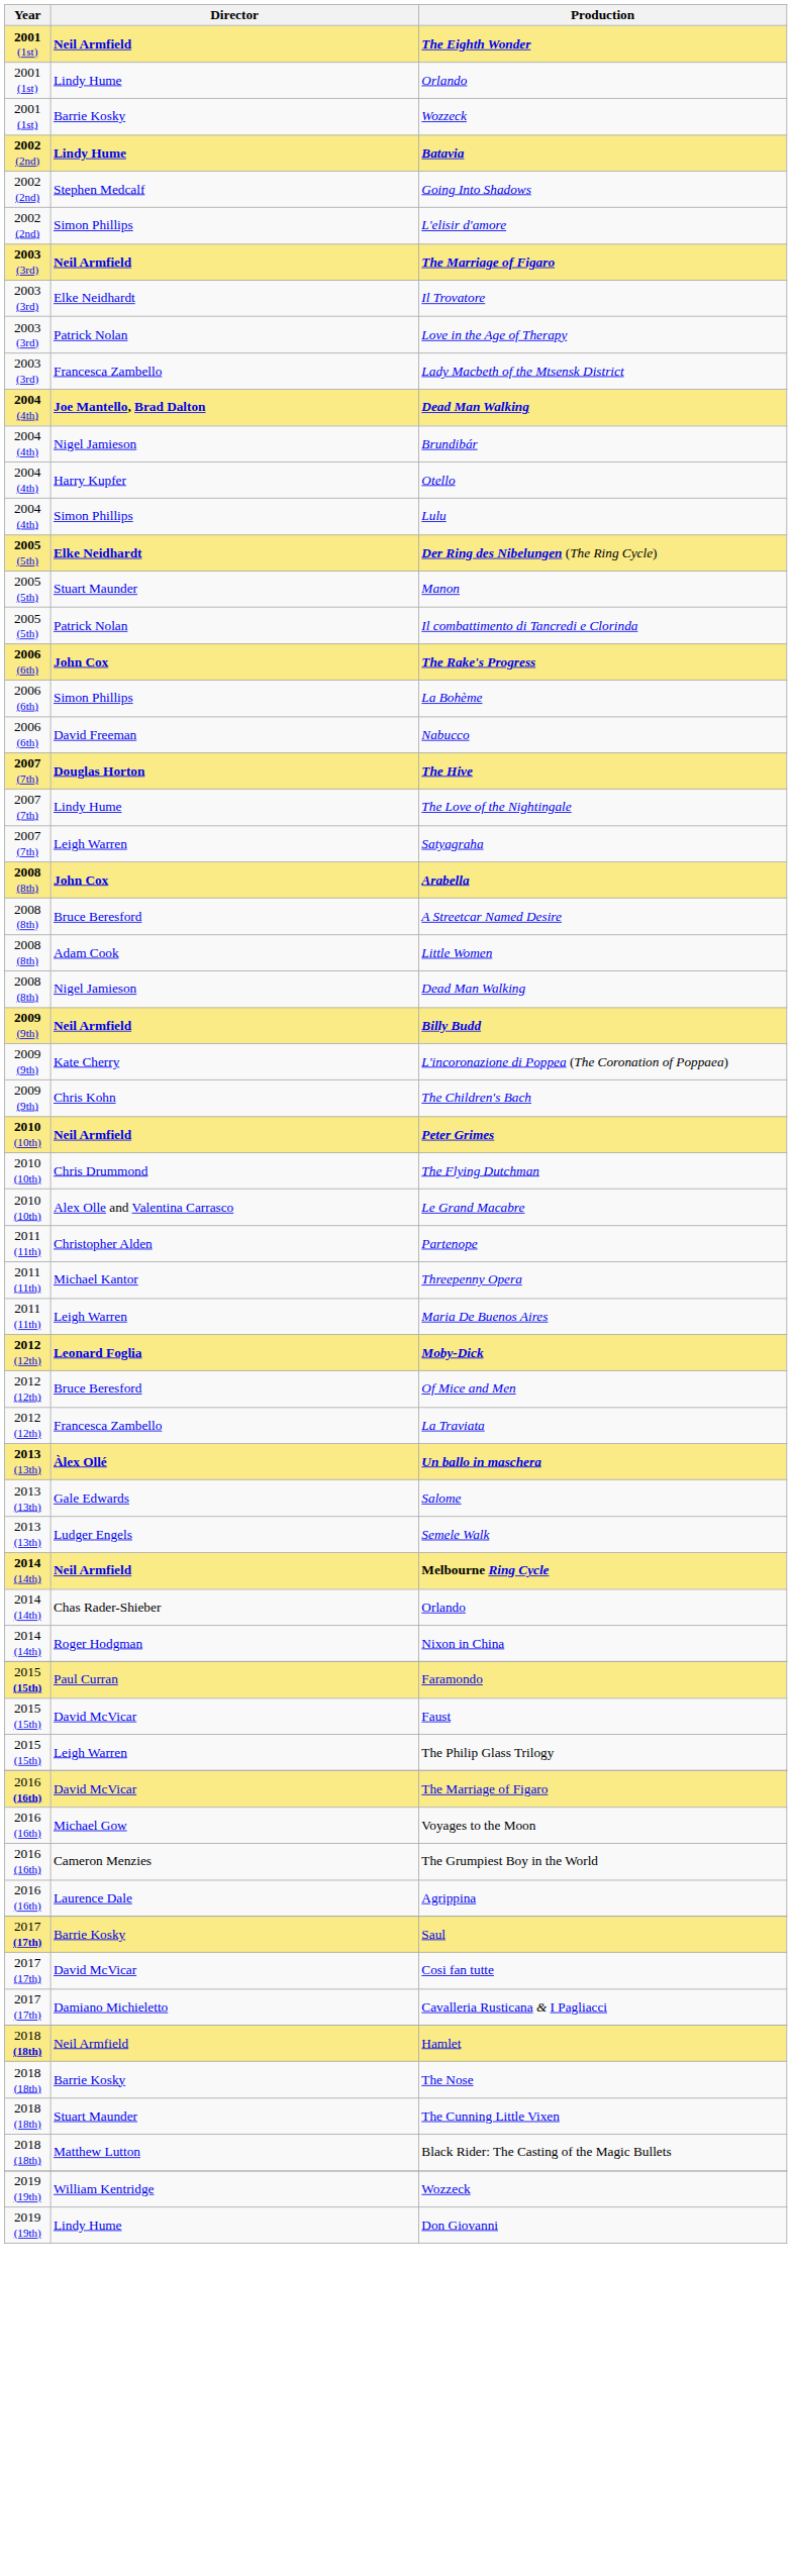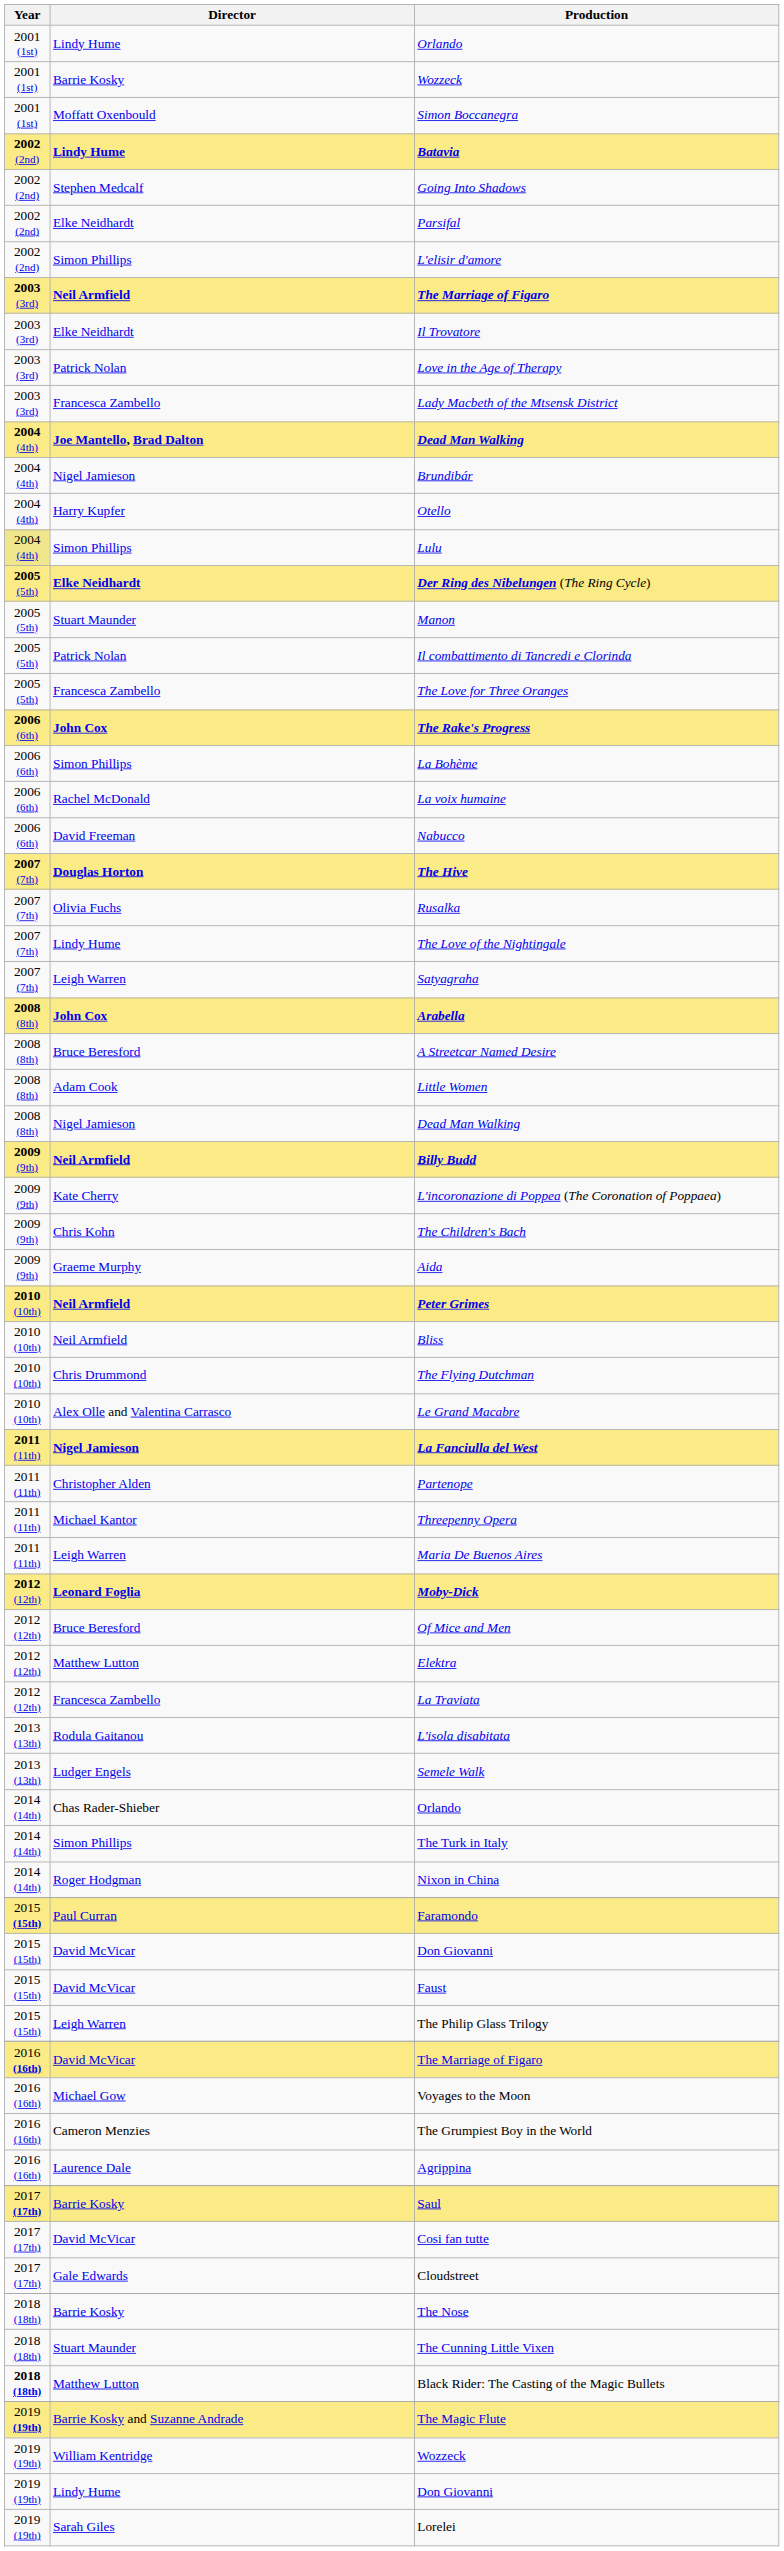 <table class="sortable wikitable">
 <tr>
 <th width="5%">Year</th>
 <th width="40%">Director</th>
 <th width="40%">Production</th>
-</tr>
-<tr style="background:#FAEB86">
-<td align="center"><strong>2001</strong><br><small><a href='#'>(1st)</a></small></td>
-<td><strong><a href='#'>Neil Armfield</a></strong></td>
-<td><strong><em><a href='#'>The Eighth Wonder</a></em></strong></td>
 </tr>
 <tr>
 <td align="center">2001<br><small><a href='#'>(1st)</a></small></td>
 <td><a href='#'>Lindy Hume</a></td>
 <td><em><a href='#'>Orlando</a></em></td>
 </tr>
 <tr>
 <td align="center">2001<br><small><a href='#'>(1st)</a></small></td>
 <td><a href='#'>Barrie Kosky</a></td>
 <td><em><a href='#'>Wozzeck</a></em></td>
 </tr>
+<tr>
+<td align="center">2001<br><small><a href='#'>(1st)</a></small></td>
+<td><a href='#'>Moffatt Oxenbould</a></td>
+<td><em><a href='#'>Simon Boccanegra</a></em></td>
+</tr>
 <tr style="background:#FAEB86">
 <td align="center"><strong>2002</strong><br><small><a href='#'>(2nd)</a></small></td>
 <td><strong><a href='#'>Lindy Hume</a></strong></td>
 <td><strong><em><a href='#'>Batavia</a></em></strong></td>
 </tr>
 <tr>
 <td align="center">2002<br><small><a href='#'>(2nd)</a></small></td>
 <td><a href='#'>Stephen Medcalf</a></td>
 <td><em><a href='#'>Going Into Shadows</a></em></td>
+</tr>
+<tr>
+<td align="center">2002<br><small><a href='#'>(2nd)</a></small></td>
+<td><a href='#'>Elke Neidhardt</a></td>
+<td><em><a href='#'>Parsifal</a></em></td>
 </tr>
 <tr>
 <td align="center">2002<br><small><a href='#'>(2nd)</a></small></td>
 <td><a href='#'>Simon Phillips</a></td>
 <td><em><a href='#'>L'elisir d'amore</a></em></td>
 </tr>
 <tr style="background:#FAEB86">
 <td align="center"><strong>2003</strong><br><small><a href='#'>(3rd)</a></small></td>
 <td><strong><a href='#'>Neil Armfield</a></strong></td>
 <td><strong><em><a href='#'>The Marriage of Figaro</a></em></strong></td>
 </tr>
 <tr>
 <td align="center">2003<br><small><a href='#'>(3rd)</a></small></td>
 <td><a href='#'>Elke Neidhardt</a></td>
 <td><em><a href='#'>Il Trovatore</a></em></td>
 </tr>
 <tr>
 <td align="center">2003<br><small><a href='#'>(3rd)</a></small></td>
 <td><a href='#'>Patrick Nolan</a></td>
 <td><em><a href='#'>Love in the Age of Therapy</a></em></td>
 </tr>
 <tr>
 <td align="center">2003<br><small><a href='#'>(3rd)</a></small></td>
 <td><a href='#'>Francesca Zambello</a></td>
 <td><em><a href='#'>Lady Macbeth of the Mtsensk District</a></em></td>
 </tr>
 <tr style="background:#FAEB86">
 <td align="center"><strong>2004</strong><br><small><a href='#'>(4th)</a></small></td>
 <td><strong><a href='#'>Joe Mantello</a>, <a href='#'>Brad Dalton</a></strong></td>
 <td><strong><em><a href='#'>Dead Man Walking</a></em></strong></td>
 </tr>
 <tr>
 <td align="center">2004<br><small><a href='#'>(4th)</a></small></td>
 <td><a href='#'>Nigel Jamieson</a></td>
 <td><em><a href='#'>Brundibár</a></em></td>
 </tr>
 <tr>
 <td align="center">2004<br><small><a href='#'>(4th)</a></small></td>
 <td><a href='#'>Harry Kupfer</a></td>
 <td><em><a href='#'>Otello</a></em></td>
 </tr>
 <tr>
-<td align="center">2004<br><small><a href='#'>(4th)</a></small></td>
+<td align="center" style="background: khaki;">2004<br><small><a href='#'>(4th)</a></small></td>
 <td><a href='#'>Simon Phillips</a></td>
 <td><em><a href='#'>Lulu</a></em></td>
 </tr>
 <tr style="background:#FAEB86">
 <td align="center"><strong>2005</strong><br><small><a href='#'>(5th)</a></small></td>
 <td><strong><a href='#'>Elke Neidhardt</a></strong></td>
 <td><strong><em><a href='#'>Der Ring des Nibelungen</a></em></strong> (<em>The Ring Cycle</em>)</td>
 </tr>
 <tr>
 <td align="center">2005<br><small><a href='#'>(5th)</a></small></td>
 <td><a href='#'>Stuart Maunder</a></td>
 <td><em><a href='#'>Manon</a></em></td>
 </tr>
 <tr>
 <td align="center">2005<br><small><a href='#'>(5th)</a></small></td>
 <td><a href='#'>Patrick Nolan</a></td>
 <td><em><a href='#'>Il combattimento di Tancredi e Clorinda</a></em></td>
 </tr>
+<tr>
+<td align="center">2005<br><small><a href='#'>(5th)</a></small></td>
+<td><a href='#'>Francesca Zambello</a></td>
+<td><em><a href='#'>The Love for Three Oranges</a></em></td>
+</tr>
 <tr style="background:#FAEB86">
 <td align="center"><strong>2006</strong><br><small><a href='#'>(6th)</a></small></td>
 <td><strong><a href='#'>John Cox</a></strong></td>
 <td><strong><em><a href='#'>The Rake's Progress</a></em></strong></td>
 </tr>
 <tr>
 <td align="center">2006<br><small><a href='#'>(6th)</a></small></td>
 <td><a href='#'>Simon Phillips</a></td>
 <td><em><a href='#'>La Bohème</a></em></td>
 </tr>
 <tr>
 <td align="center">2006<br><small><a href='#'>(6th)</a></small></td>
+<td><a href='#'>Rachel McDonald</a></td>
+<td><em><a href='#'>La voix humaine</a></em></td>
+</tr>
+<tr>
+<td align="center">2006<br><small><a href='#'>(6th)</a></small></td>
 <td><a href='#'>David Freeman</a></td>
 <td><em><a href='#'>Nabucco</a></em></td>
 </tr>
 <tr style="background:#FAEB86">
 <td align="center"><strong>2007</strong><br><small><a href='#'>(7th)</a></small></td>
 <td><strong><a href='#'>Douglas Horton</a></strong></td>
 <td><strong><em><a href='#'>The Hive</a></em></strong></td>
+</tr>
+<tr>
+<td align="center">2007<br><small><a href='#'>(7th)</a></small></td>
+<td><a href='#'>Olivia Fuchs</a></td>
+<td><em><a href='#'>Rusalka</a></em></td>
 </tr>
 <tr>
 <td align="center">2007<br><small><a href='#'>(7th)</a></small></td>
 <td><a href='#'>Lindy Hume</a></td>
 <td><em><a href='#'>The Love of the Nightingale</a></em></td>
 </tr>
 <tr>
 <td align="center">2007<br><small><a href='#'>(7th)</a></small></td>
 <td><a href='#'>Leigh Warren</a></td>
 <td><em><a href='#'>Satyagraha</a></em></td>
 </tr>
 <tr style="background:#FAEB86">
 <td align="center"><strong>2008</strong><br><small><a href='#'>(8th)</a></small></td>
 <td><strong><a href='#'>John Cox</a></strong></td>
 <td><strong><em><a href='#'>Arabella</a></em></strong></td>
 </tr>
 <tr>
 <td align="center">2008<br><small><a href='#'>(8th)</a></small></td>
 <td><a href='#'>Bruce Beresford</a></td>
 <td><em><a href='#'>A Streetcar Named Desire</a></em></td>
 </tr>
 <tr>
 <td align="center">2008<br><small><a href='#'>(8th)</a></small></td>
 <td><a href='#'>Adam Cook</a></td>
 <td><em><a href='#'>Little Women</a></em></td>
 </tr>
 <tr>
 <td align="center">2008<br><small><a href='#'>(8th)</a></small></td>
 <td><a href='#'>Nigel Jamieson</a></td>
 <td><em><a href='#'>Dead Man Walking</a></em></td>
 </tr>
 <tr style="background:#FAEB86">
 <td align="center"><strong>2009</strong><br><small><a href='#'>(9th)</a></small></td>
 <td><strong><a href='#'>Neil Armfield</a></strong></td>
 <td><strong><em><a href='#'>Billy Budd</a></em></strong></td>
 </tr>
 <tr>
 <td align="center">2009<br><small><a href='#'>(9th)</a></small></td>
 <td><a href='#'>Kate Cherry</a></td>
 <td><em><a href='#'>L'incoronazione di Poppea</a></em> (<em>The Coronation of Poppaea</em>)</td>
 </tr>
 <tr>
 <td align="center">2009<br><small><a href='#'>(9th)</a></small></td>
 <td><a href='#'>Chris Kohn</a></td>
 <td><em><a href='#'>The Children's Bach</a></em></td>
 </tr>
+<tr>
+<td align="center">2009<br><small><a href='#'>(9th)</a></small></td>
+<td><a href='#'>Graeme Murphy</a></td>
+<td><em><a href='#'>Aida</a></em></td>
+</tr>
 <tr style="background:#FAEB86">
 <td align="center"><strong>2010</strong><br><small><a href='#'>(10th)</a></small></td>
 <td><strong><a href='#'>Neil Armfield</a></strong></td>
 <td><strong><em><a href='#'>Peter Grimes</a></em></strong></td>
+</tr>
+<tr>
+<td align="center">2010<br><small><a href='#'>(10th)</a></small></td>
+<td><a href='#'>Neil Armfield</a></td>
+<td><em><a href='#'>Bliss</a></em></td>
 </tr>
 <tr>
 <td align="center">2010<br><small><a href='#'>(10th)</a></small></td>
 <td><a href='#'>Chris Drummond</a></td>
 <td><em><a href='#'>The Flying Dutchman</a></em></td>
 </tr>
 <tr>
 <td align="center">2010<br><small><a href='#'>(10th)</a></small></td>
 <td><a href='#'>Alex Olle</a> and <a href='#'>Valentina Carrasco</a></td>
 <td><em><a href='#'>Le Grand Macabre</a></em></td>
+</tr>
+<tr style="background:#FAEB86">
+<td align="center"><strong>2011</strong><br><small><a href='#'>(11th)</a></small></td>
+<td><strong><a href='#'>Nigel Jamieson</a></strong></td>
+<td><strong><em><a href='#'>La Fanciulla del West</a></em></strong></td>
 </tr>
 <tr>
 <td align="center">2011<br><small><a href='#'>(11th)</a></small></td>
 <td><a href='#'>Christopher Alden</a></td>
 <td><em><a href='#'>Partenope</a></em></td>
 </tr>
 <tr>
 <td align="center">2011<br><small><a href='#'>(11th)</a></small></td>
 <td><a href='#'>Michael Kantor</a></td>
 <td><em><a href='#'>Threepenny Opera</a></em></td>
 </tr>
 <tr>
 <td align="center">2011<br><small><a href='#'>(11th)</a></small></td>
 <td><a href='#'>Leigh Warren</a></td>
 <td><em><a href='#'>Maria De Buenos Aires</a></em></td>
 </tr>
 <tr style="background:#FAEB86">
 <td align="center"><strong>2012</strong><br><small><a href='#'>(12th)</a></small></td>
 <td><strong><a href='#'>Leonard Foglia</a></strong></td>
 <td><strong><em><a href='#'>Moby-Dick</a></em></strong></td>
 </tr>
 <tr>
 <td align="center">2012<br><small><a href='#'>(12th)</a></small></td>
 <td><a href='#'>Bruce Beresford</a></td>
 <td><em><a href='#'>Of Mice and Men</a></em></td>
 </tr>
 <tr>
 <td align="center">2012<br><small><a href='#'>(12th)</a></small></td>
+<td><a href='#'>Matthew Lutton</a></td>
+<td><em><a href='#'>Elektra</a></em></td>
+</tr>
+<tr>
+<td align="center">2012<br><small><a href='#'>(12th)</a></small></td>
 <td><a href='#'>Francesca Zambello</a></td>
 <td><em><a href='#'>La Traviata</a></em></td>
 </tr>
-<tr style="background:#FAEB86">
-<td align="center"><strong>2013</strong><br><small><a href='#'>(13th)</a></small></td>
-<td><strong><a href='#'>Àlex Ollé</a></strong></td>
-<td><strong><em><a href='#'>Un ballo in maschera</a></em></strong></td>
-</tr>
 <tr>
 <td align="center">2013<br><small><a href='#'>(13th)</a></small></td>
-<td><a href='#'>Gale Edwards</a></td>
-<td><em><a href='#'>Salome</a></em></td>
+<td><a href='#'>Rodula Gaitanou</a></td>
+<td><em><a href='#'>L'isola disabitata</a></em></td>
 </tr>
 <tr>
 <td align="center">2013<br><small><a href='#'>(13th)</a></small></td>
 <td><a href='#'>Ludger Engels</a></td>
 <td><em><a href='#'>Semele Walk</a></em></td>
 </tr>
-<tr style="background:#FAEB86">
-<td align="center"><strong>2014</strong><br><small><a href='#'>(14th)</a></small></td>
-<td><strong><a href='#'>Neil Armfield</a></strong></td>
-<td><strong>Melbourne <em><a href='#'>Ring Cycle</a><strong><em></td>
-</tr>
 <tr>
 <td align="center">2014<br><small><a href='#'>(14th)</a></small></td>
 <td>Chas Rader-Shieber</td>
 <td><a href='#'></em>Orlando<em></a></td>
+</tr>
+<tr>
+<td align="center">2014<br><small><a href='#'>(14th)</a></small></td>
+<td><a href='#'>Simon Phillips</a></td>
+<td><a href='#'></em>The Turk in Italy<em></a></td>
 </tr>
 <tr>
 <td align="center">2014<br><small><a href='#'>(14th)</a></small></td>
 <td><a href='#'>Roger Hodgman</a></td>
 <td></em><a href='#'>Nixon in China</a><em></td>
 </tr>
 <tr>
 </tr>
 <tr style="background:#FAEB86">
 <td align="center"></strong>2015<strong><br><small><a href='#'>(15th)</a></small></td>
 <td><a href='#'></strong>Paul Curran<strong></a></td>
 <td></em></strong><a href='#'>Faramondo</a><strong><em></td>
+</tr>
+<tr>
+<td align="center">2015<br><small><a href='#'>(15th)</a></small></td>
+<td><a href='#'>David McVicar</a></td>
+<td></em><a href='#'>Don Giovanni</a><em></td>
 </tr>
 <tr>
 <td align="center">2015<br><small><a href='#'>(15th)</a></small></td>
 <td><a href='#'>David McVicar</a></td>
 <td><a href='#'></em>Faust<em></a></td>
 </tr>
 <tr>
 <td align="center">2015<br><small><a href='#'>(15th)</a></small></td>
 <td><a href='#'>Leigh Warren</a></td>
 <td></em>The Philip Glass Trilogy<em></td>
 </tr>
 <tr>
 </tr>
 <tr style="background:#FAEB86">
 <td align="center"></strong>2016<strong><br><small><a href='#'>(16th)</a></small></td>
 <td></strong><a href='#'>David McVicar</a><strong></td>
 <td></em></strong><a href='#'>The Marriage of Figaro</a><strong><em></td>
 </tr>
 <tr>
 <td align="center">2016<br><small><a href='#'>(16th)</a></small></td>
 <td><a href='#'>Michael Gow</a></td>
 <td></em>Voyages to the Moon<em></td>
 </tr>
 <tr>
 <td align="center">2016<br><small><a href='#'>(16th)</a></small></td>
 <td>Cameron Menzies</td>
 <td></em>The Grumpiest Boy in the World<em></td>
 </tr>
 <tr>
 <td align="center">2016<br><small><a href='#'>(16th)</a></small></td>
 <td><a href='#'>Laurence Dale</a></td>
 <td><a href='#'></em>Agrippina<em></a></td>
 </tr>
 <tr>
 </tr>
 <tr style="background:#FAEB86">
 <td align="center"></strong>2017<strong><br><small><a href='#'>(17th)</a></small></td>
 <td></strong><a href='#'>Barrie Kosky</a><strong></td>
 <td><a href='#'></em></strong>Saul<strong><em></a></td>
 </tr>
 <tr>
 <td align="center">2017<br><small><a href='#'>(17th)</a></small></td>
 <td><a href='#'>David McVicar</a></td>
 <td><a href='#'></em>Cosi fan tutte<em></a></td>
 </tr>
 <tr>
 <td align="center">2017<br><small><a href='#'>(17th)</a></small></td>
-<td><a href='#'>Damiano Michieletto</a></td>
-<td><a href='#'></em>Cavalleria Rusticana<em></a> & <a href='#'></em>I Pagliacci<em></a></td>
+<td><a href='#'>Gale Edwards</a></td>
+<td></em>Cloudstreet<em></td>
 </tr>
 <tr>
-</tr>
-<tr style="background:#FAEB86">
-<td align="center"></strong>2018<strong><br><small><a href='#'>(18th)</a></small></td>
-<td></strong><a href='#'>Neil Armfield</a><strong></td>
-<td><a href='#'></em></strong>Hamlet<strong><em></a></td>
 </tr>
 <tr>
 <td align="center">2018<br><small><a href='#'>(18th)</a></small></td>
 <td><a href='#'>Barrie Kosky</a></td>
 <td><a href='#'></em>The Nose<em></a></td>
 </tr>
 <tr>
 <td align="center">2018<br><small><a href='#'>(18th)</a></small></td>
 <td><a href='#'>Stuart Maunder</a></td>
 <td></em><a href='#'>The Cunning Little Vixen</a><em></td>
 </tr>
 <tr>
-<td align="center">2018<br><small><a href='#'>(18th)</a></small></td>
+<td align="center"><strong>2018<br><small><a href='#'>(18th)</a></small></strong></td>
 <td><a href='#'>Matthew Lutton</a></td>
 <td></em>Black Rider: The Casting of the Magic Bullets<em></td>
 </tr>
 <tr>
+</tr>
+<tr style="background:#FAEB86">
+<td align="center"></strong>2019<strong><br><small><a href='#'>(19th)</a></small></td>
+<td></strong><a href='#'>Barrie Kosky</a> and <a href='#'>Suzanne Andrade</a><strong></td>
+<td></em></strong><a href='#'>The Magic Flute</a><strong><em></td>
 </tr>
 <tr>
 <td align="center">2019<br><small><a href='#'>(19th)</a></small></td>
 <td><a href='#'>William Kentridge</a></td>
 <td></em><a href='#'>Wozzeck</a><em></td>
 </tr>
 <tr>
 <td align="center">2019<br><small><a href='#'>(19th)</a></small></td>
 <td><a href='#'>Lindy Hume</a></td>
 <td></em><a href='#'>Don Giovanni</a><em></td>
 </tr>
+<tr>
+<td align="center">2019<br><small><a href='#'>(19th)</a></small></td>
+<td><a href='#'>Sarah Giles</a></td>
+<td></em>Lorelei<em></td>
+</tr>
 </table>
